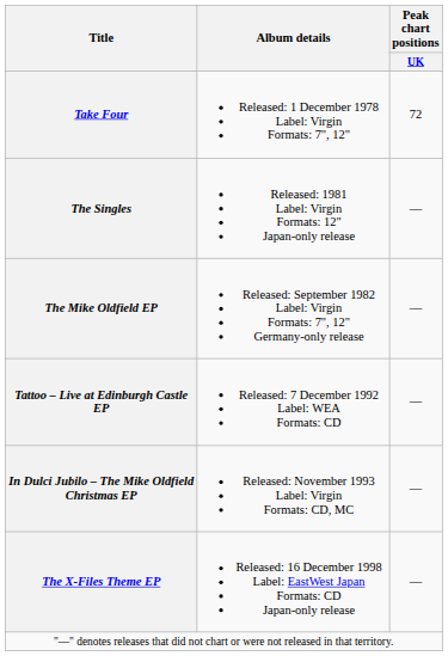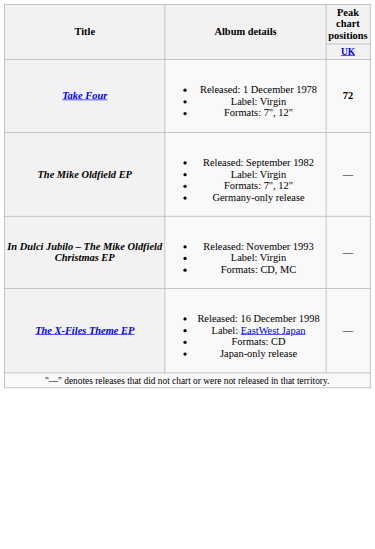 <table class="wikitable plainrowheaders" style="text-align:center;">
 <tr>
 <th rowspan="2" scope="col" style="width:15em;">Title</th>
 <th rowspan="2" scope="col" style="width:15em;">Album details</th>
 <th>Peak chart positions</th>
 </tr>
 <tr>
 <th scope="col" style="width:2em;font-size:90%;"><a href='#'>UK</a><br></th>
 </tr>
 <tr>
 <th scope="row"><em><a href='#'>Take Four</a></em></th>
 <td><br><ul><li>Released: 1 December 1978</li><li>Label: Virgin</li><li>Formats: 7", 12"</li></ul></td>
-<td>72</td>
-</tr>
-<tr>
-<th scope="row"><em>The Singles</em></th>
-<td><br><ul><li>Released: 1981</li><li>Label: Virgin</li><li>Formats: 12"</li><li>Japan-only release</li></ul></td>
-<td>—</td>
+<td><strong>72</strong></td>
 </tr>
 <tr>
 <th scope="row"><em>The Mike Oldfield EP</em></th>
 <td><br><ul><li>Released: September 1982</li><li>Label: Virgin</li><li>Formats: 7", 12"</li><li>Germany-only release</li></ul></td>
-<td>—</td>
-</tr>
-<tr>
-<th scope="row"><em>Tattoo – Live at Edinburgh Castle EP</em></th>
-<td><br><ul><li>Released: 7 December 1992</li><li>Label: WEA</li><li>Formats: CD</li></ul></td>
 <td>—</td>
 </tr>
 <tr>
 <th scope="row"><em>In Dulci Jubilo – The Mike Oldfield Christmas EP</em></th>
 <td><br><ul><li>Released: November 1993</li><li>Label: Virgin</li><li>Formats: CD, MC</li></ul></td>
 <td>—</td>
 </tr>
 <tr>
 <th scope="row"><em><a href='#'>The X-Files Theme EP</a></em></th>
 <td><br><ul><li>Released: 16 December 1998</li><li>Label: <a href='#'>EastWest Japan</a></li><li>Formats: CD</li><li>Japan-only release</li></ul></td>
 <td>—</td>
 </tr>
 <tr>
 <td colspan="3" style="font-size:90%">"—" denotes releases that did not chart or were not released in that territory.</td>
 </tr>
 </table>
